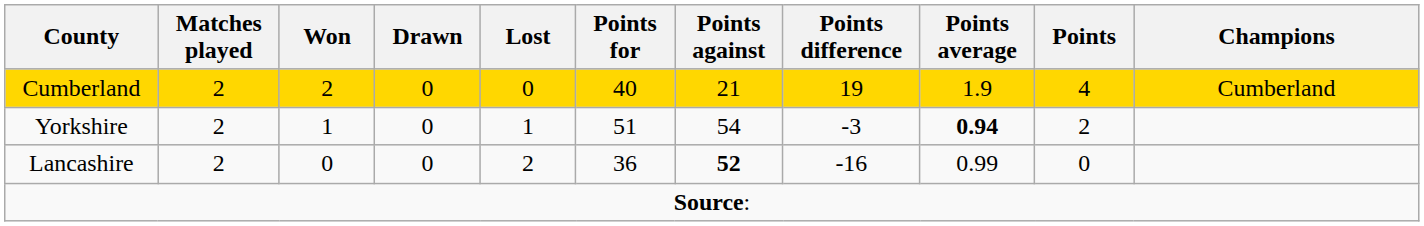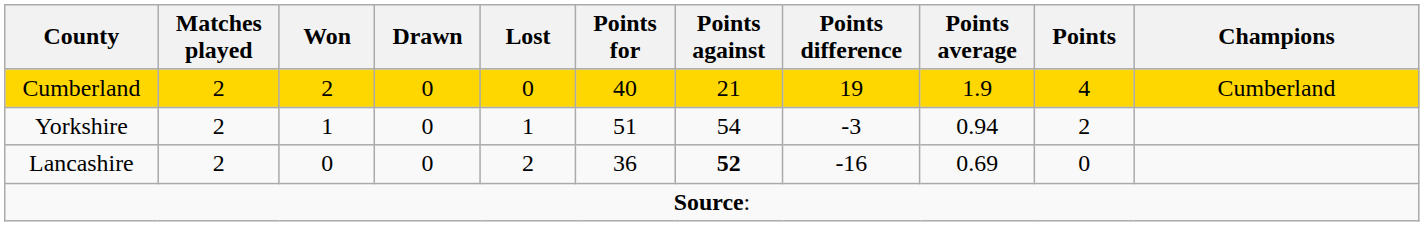 <table class="wikitable plainrowheaders" style="text-align: center; width: 60%">
 <tr>
 <th scope="col" style="width: 5%;">County</th>
 <th scope="col" style="width: 5%;">Matches played</th>
 <th scope="col" style="width: 5%;">Won</th>
 <th scope="col" style="width: 5%;">Drawn</th>
 <th scope="col" style="width: 5%;">Lost</th>
 <th scope="col" style="width: 5%;">Points for</th>
 <th scope="col" style="width: 5%;">Points against</th>
 <th scope="col" style="width: 5%;">Points difference</th>
 <th scope="col" style="width: 5%;">Points average</th>
 <th scope="col" style="width: 5%;">Points</th>
 <th scope="col" style="width: 15%;">Champions</th>
 </tr>
 <tr style="background: gold;">
 <td>Cumberland</td>
 <td>2</td>
 <td>2</td>
 <td>0</td>
 <td>0</td>
 <td>40</td>
 <td>21</td>
 <td>19</td>
 <td>1.9</td>
 <td>4</td>
 <td>Cumberland</td>
 </tr>
 <tr>
 <td>Yorkshire</td>
 <td>2</td>
 <td>1</td>
 <td>0</td>
 <td>1</td>
 <td>51</td>
 <td>54</td>
 <td>-3</td>
-<td><strong>0.94</strong></td>
+<td>0.94</td>
 <td>2</td>
 <td></td>
 </tr>
 <tr>
 <td>Lancashire</td>
 <td>2</td>
 <td>0</td>
 <td>0</td>
 <td>2</td>
 <td>36</td>
 <td><strong>52</strong></td>
 <td>-16</td>
-<td>0.99</td>
+<td>0.69</td>
 <td>0</td>
 <td></td>
 </tr>
 <tr>
 <td colspan="11"><strong>Source</strong>:</td>
 </tr>
 </table>
